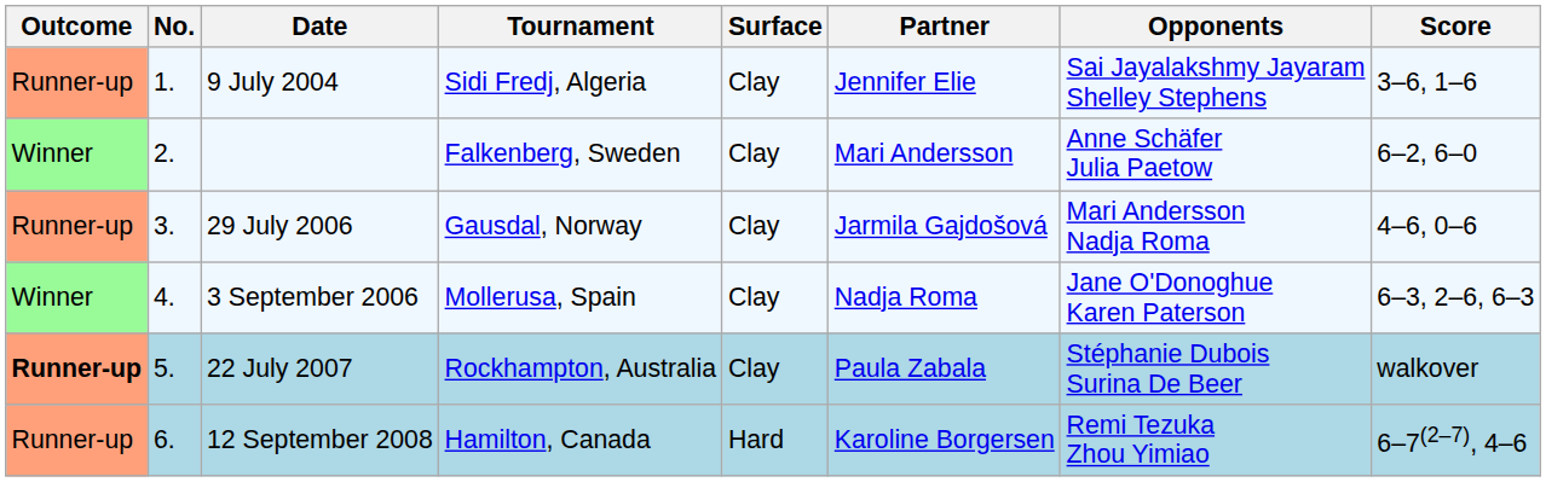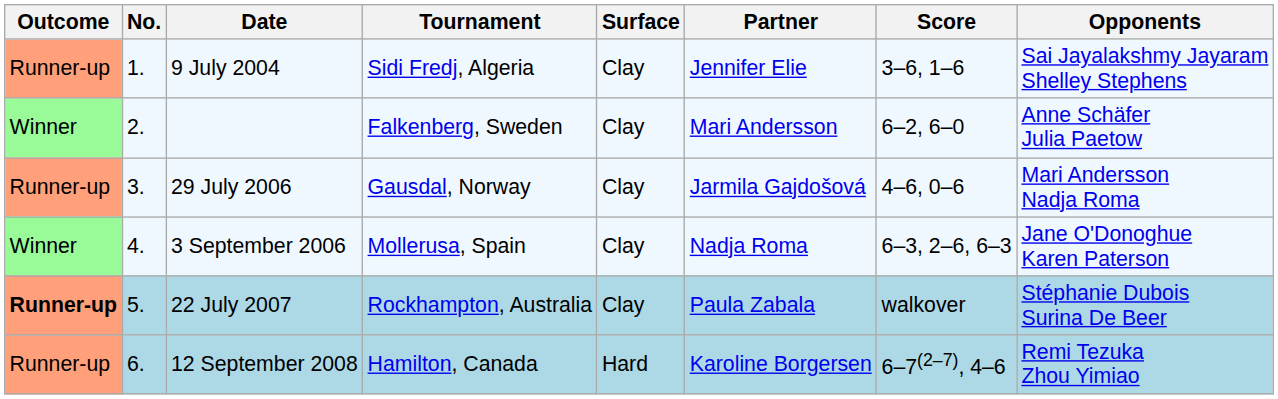 <table class="sortable wikitable" style=font-size:97%>
 <tr>
 <th>Outcome</th>
 <th>No.</th>
 <th>Date</th>
 <th>Tournament</th>
 <th>Surface</th>
 <th>Partner</th>
+<th>Score</th>
 <th>Opponents</th>
-<th>Score</th>
 </tr>
 <tr style="background:#f0f8ff;">
 <td bgcolor="FFA07A">Runner-up</td>
 <td>1.</td>
 <td>9 July 2004</td>
 <td><a href='#'>Sidi Fredj</a>, Algeria</td>
 <td>Clay</td>
 <td> <a href='#'>Jennifer Elie</a></td>
+<td>3–6, 1–6</td>
 <td> <a href='#'>Sai Jayalakshmy Jayaram</a> <br>  <a href='#'>Shelley Stephens</a></td>
-<td>3–6, 1–6</td>
 </tr>
 <tr style="background:#f0f8ff;">
 <td bgcolor=98FB98>Winner</td>
 <td>2.</td>
 <td></td>
 <td><a href='#'>Falkenberg</a>, Sweden</td>
 <td>Clay</td>
 <td> <a href='#'>Mari Andersson</a></td>
+<td>6–2, 6–0</td>
 <td> <a href='#'>Anne Schäfer</a> <br>  <a href='#'>Julia Paetow</a></td>
-<td>6–2, 6–0</td>
 </tr>
 <tr style="background:#f0f8ff;">
 <td bgcolor="FFA07A">Runner-up</td>
 <td>3.</td>
 <td>29 July 2006</td>
 <td><a href='#'>Gausdal</a>, Norway</td>
 <td>Clay</td>
 <td> <a href='#'>Jarmila Gajdošová</a></td>
+<td>4–6, 0–6</td>
 <td> <a href='#'>Mari Andersson</a> <br>  <a href='#'>Nadja Roma</a></td>
-<td>4–6, 0–6</td>
 </tr>
 <tr bgcolor="#f0f8ff">
 <td bgcolor=98FB98>Winner</td>
 <td>4.</td>
 <td>3 September 2006</td>
 <td><a href='#'>Mollerusa</a>, Spain</td>
 <td>Clay</td>
 <td> <a href='#'>Nadja Roma</a></td>
+<td>6–3, 2–6, 6–3</td>
 <td> <a href='#'>Jane O'Donoghue</a> <br>  <a href='#'>Karen Paterson</a></td>
-<td>6–3, 2–6, 6–3</td>
 </tr>
 <tr bgcolor=lightblue>
 <td bgcolor="FFA07A"><strong>Runner-up</strong></td>
 <td>5.</td>
 <td>22 July 2007</td>
 <td><a href='#'>Rockhampton</a>, Australia</td>
 <td>Clay</td>
 <td> <a href='#'>Paula Zabala</a></td>
+<td>walkover</td>
 <td> <a href='#'>Stéphanie Dubois</a> <br>  <a href='#'>Surina De Beer</a></td>
-<td>walkover</td>
 </tr>
 <tr style="background:lightblue;">
 <td bgcolor=#ffa07a>Runner-up</td>
 <td>6.</td>
 <td>12 September 2008</td>
 <td><a href='#'>Hamilton</a>, Canada</td>
 <td>Hard</td>
 <td> <a href='#'>Karoline Borgersen</a></td>
+<td>6–7<sup>(2–7)</sup>, 4–6</td>
 <td> <a href='#'>Remi Tezuka</a><br> <a href='#'>Zhou Yimiao</a></td>
-<td>6–7<sup>(2–7)</sup>, 4–6</td>
 </tr>
 </table>
